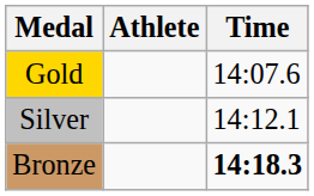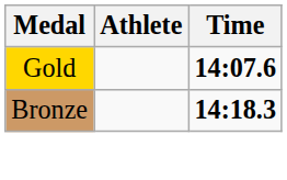 <table class="wikitable">
 <tr>
 <th>Medal</th>
 <th>Athlete</th>
 <th>Time</th>
 </tr>
 <tr>
 <td style="text-align:center;background-color:gold;">Gold</td>
 <td></td>
-<td>14:07.6</td>
-</tr>
-<tr>
-<td style="text-align:center;background-color:silver;">Silver</td>
-<td></td>
-<td>14:12.1</td>
+<td><strong>14:07.6</strong></td>
 </tr>
 <tr>
 <td style="text-align:center;background-color:#CC9966;">Bronze</td>
 <td></td>
 <td><strong>14:18.3</strong></td>
 </tr>
 </table>
